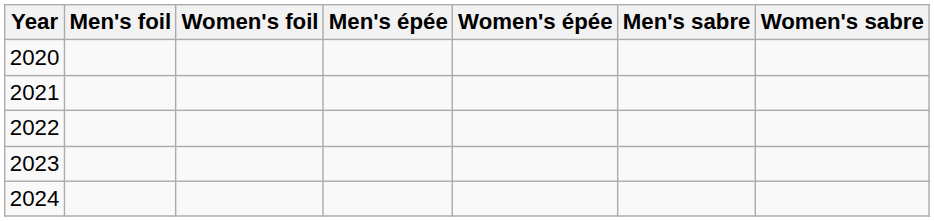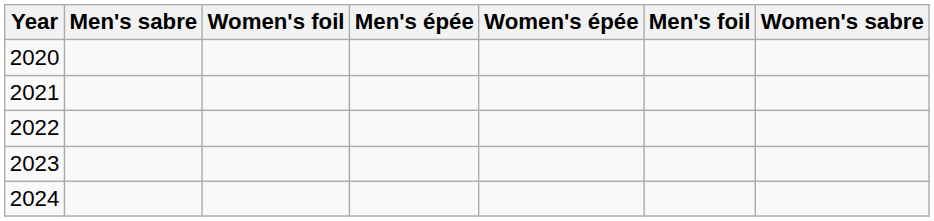 <table class = "wikitable sortable">
 <tr>
 <th>Year</th>
-<th>Men's foil</th>
+<th>Men's sabre</th>
 <th>Women's foil</th>
 <th>Men's épée</th>
 <th>Women's épée</th>
-<th>Men's sabre</th>
+<th>Men's foil</th>
 <th>Women's sabre</th>
 </tr>
 <tr>
 <td>2020</td>
 <td></td>
 <td></td>
 <td></td>
 <td></td>
 <td></td>
 <td></td>
 </tr>
 <tr>
 <td>2021</td>
 <td></td>
 <td></td>
 <td></td>
 <td></td>
 <td></td>
 <td></td>
 </tr>
 <tr>
 <td>2022</td>
 <td></td>
 <td></td>
 <td></td>
 <td></td>
 <td></td>
 <td></td>
 </tr>
 <tr>
 <td>2023</td>
 <td></td>
 <td></td>
 <td></td>
 <td></td>
 <td></td>
 <td></td>
 </tr>
 <tr>
 <td>2024</td>
 <td></td>
 <td></td>
 <td></td>
 <td></td>
 <td></td>
 <td></td>
 </tr>
 </table>
